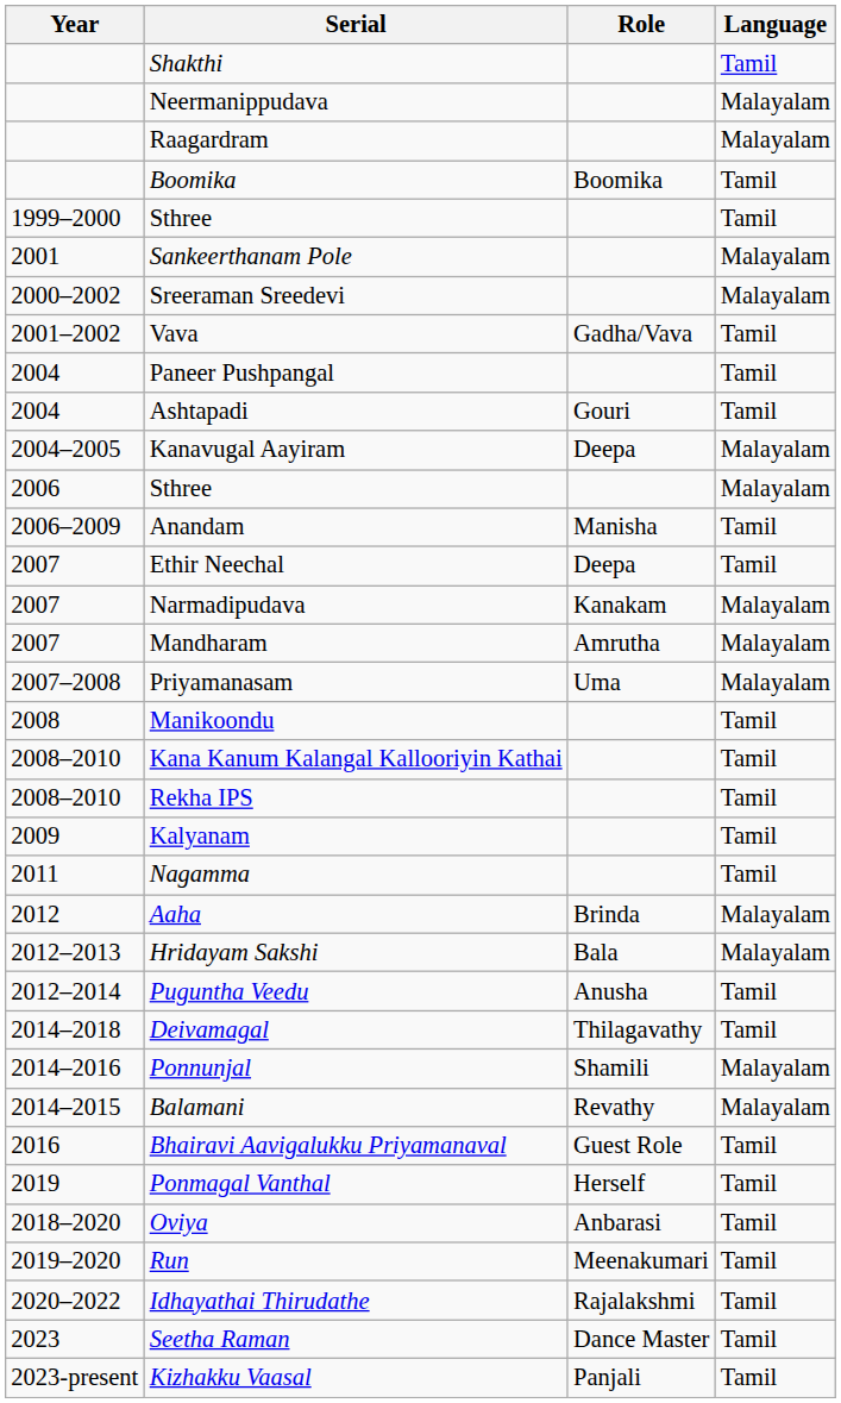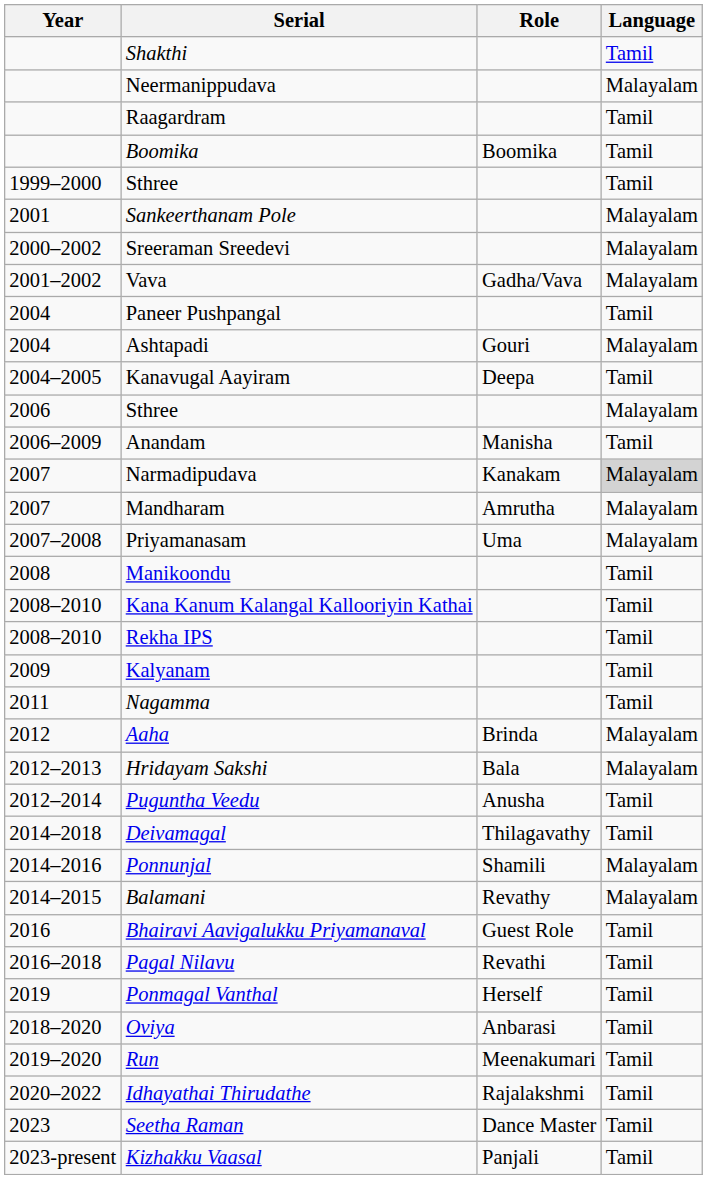 <table class="wikitable sortable">
 <tr>
 <th>Year</th>
 <th>Serial</th>
 <th>Role</th>
 <th>Language</th>
 </tr>
 <tr>
 <td></td>
 <td><em>Shakthi</em></td>
 <td></td>
 <td><a href='#'>Tamil</a></td>
 </tr>
 <tr>
 <td></td>
 <td>Neermanippudava</td>
 <td></td>
 <td>Malayalam</td>
 </tr>
 <tr>
 <td></td>
 <td>Raagardram</td>
 <td></td>
-<td>Malayalam</td>
+<td>Tamil</td>
 </tr>
 <tr>
 <td></td>
 <td><em>Boomika</em></td>
 <td>Boomika</td>
 <td>Tamil</td>
 </tr>
 <tr>
 <td>1999–2000</td>
 <td>Sthree</td>
 <td></td>
 <td>Tamil</td>
 </tr>
 <tr>
 <td>2001</td>
 <td><em>Sankeerthanam Pole</em></td>
 <td></td>
 <td>Malayalam</td>
 </tr>
 <tr>
 <td>2000–2002</td>
 <td>Sreeraman Sreedevi</td>
 <td></td>
 <td>Malayalam</td>
 </tr>
 <tr>
 <td>2001–2002</td>
 <td>Vava</td>
 <td>Gadha/Vava</td>
-<td>Tamil</td>
+<td>Malayalam</td>
 </tr>
 <tr>
 <td>2004</td>
 <td>Paneer Pushpangal</td>
 <td></td>
 <td>Tamil</td>
 </tr>
 <tr>
 <td>2004</td>
 <td>Ashtapadi</td>
 <td>Gouri</td>
-<td>Tamil</td>
+<td>Malayalam</td>
 </tr>
 <tr>
 <td>2004–2005</td>
 <td>Kanavugal Aayiram</td>
 <td>Deepa</td>
-<td>Malayalam</td>
+<td>Tamil</td>
 </tr>
 <tr>
 <td>2006</td>
 <td>Sthree</td>
 <td></td>
 <td>Malayalam</td>
 </tr>
 <tr>
 <td>2006–2009</td>
 <td>Anandam</td>
 <td>Manisha</td>
 <td>Tamil</td>
 </tr>
 <tr>
 <td>2007</td>
-<td>Ethir Neechal</td>
-<td>Deepa</td>
-<td>Tamil</td>
-</tr>
-<tr>
-<td>2007</td>
 <td>Narmadipudava</td>
 <td>Kanakam</td>
-<td>Malayalam</td>
+<td style="background: lightgrey;">Malayalam</td>
 </tr>
 <tr>
 <td>2007</td>
 <td>Mandharam</td>
 <td>Amrutha</td>
 <td>Malayalam</td>
 </tr>
 <tr>
 <td>2007–2008</td>
 <td>Priyamanasam</td>
 <td>Uma</td>
 <td>Malayalam</td>
 </tr>
 <tr>
 <td>2008</td>
 <td><a href='#'>Manikoondu</a></td>
 <td></td>
 <td>Tamil</td>
 </tr>
 <tr>
 <td>2008–2010</td>
 <td><a href='#'>Kana Kanum Kalangal Kallooriyin Kathai</a></td>
 <td></td>
 <td>Tamil</td>
 </tr>
 <tr>
 <td>2008–2010</td>
 <td><a href='#'>Rekha IPS</a></td>
 <td></td>
 <td>Tamil</td>
 </tr>
 <tr>
 <td>2009</td>
 <td><a href='#'>Kalyanam</a></td>
 <td></td>
 <td>Tamil</td>
 </tr>
 <tr>
 <td>2011</td>
 <td><em>Nagamma</em></td>
 <td></td>
 <td>Tamil</td>
 </tr>
 <tr>
 <td>2012</td>
 <td><em><a href='#'>Aaha</a></em></td>
 <td>Brinda</td>
 <td>Malayalam</td>
 </tr>
 <tr>
 <td>2012–2013</td>
 <td><em>Hridayam Sakshi</em></td>
 <td>Bala</td>
 <td>Malayalam</td>
 </tr>
 <tr>
 <td>2012–2014</td>
 <td><em><a href='#'>Puguntha Veedu</a></em></td>
 <td>Anusha</td>
 <td>Tamil</td>
 </tr>
 <tr>
 <td>2014–2018</td>
 <td><em><a href='#'>Deivamagal</a></em></td>
 <td>Thilagavathy</td>
 <td>Tamil</td>
 </tr>
 <tr>
 <td>2014–2016</td>
 <td><em><a href='#'>Ponnunjal</a></em></td>
 <td>Shamili</td>
 <td>Malayalam</td>
 </tr>
 <tr>
 <td>2014–2015</td>
 <td><em>Balamani</em></td>
 <td>Revathy</td>
 <td>Malayalam</td>
 </tr>
 <tr>
 <td>2016</td>
 <td><em><a href='#'>Bhairavi Aavigalukku Priyamanaval</a></em></td>
 <td>Guest Role</td>
 <td>Tamil</td>
 </tr>
 <tr>
+<td>2016–2018</td>
+<td><em><a href='#'>Pagal Nilavu</a></em></td>
+<td>Revathi</td>
+<td>Tamil</td>
+</tr>
+<tr>
 <td>2019</td>
 <td><em><a href='#'>Ponmagal Vanthal</a></em></td>
 <td>Herself</td>
 <td>Tamil</td>
 </tr>
 <tr>
 <td>2018–2020</td>
 <td><em><a href='#'>Oviya</a></em></td>
 <td>Anbarasi</td>
 <td>Tamil</td>
 </tr>
 <tr>
 <td>2019–2020</td>
 <td><em><a href='#'>Run</a></em></td>
 <td>Meenakumari</td>
 <td>Tamil</td>
 </tr>
 <tr>
 <td>2020–2022</td>
 <td><em><a href='#'>Idhayathai Thirudathe</a></em></td>
 <td>Rajalakshmi</td>
 <td>Tamil</td>
 </tr>
 <tr>
 <td>2023</td>
 <td><em><a href='#'>Seetha Raman</a></em></td>
 <td>Dance Master</td>
 <td>Tamil</td>
 </tr>
 <tr>
 <td>2023-present</td>
 <td><em><a href='#'>Kizhakku Vaasal</a></em></td>
 <td>Panjali</td>
 <td>Tamil</td>
 </tr>
 </table>
